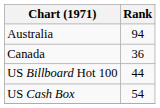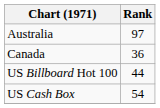 <table class="wikitable sortable">
 <tr>
 <th>Chart (1971)</th>
 <th style="text-align:center;">Rank</th>
 </tr>
 <tr>
 <td>Australia </td>
-<td style="text-align:center;">94</td>
+<td style="text-align:center;">97</td>
 </tr>
 <tr>
 <td>Canada </td>
 <td style="text-align:center;">36</td>
 </tr>
 <tr>
 <td>US <em>Billboard</em> Hot 100</td>
 <td style="text-align:center;">44</td>
 </tr>
 <tr>
 <td>US <em>Cash Box</em> </td>
 <td style="text-align:center;">54</td>
 </tr>
 <tr>
 </tr>
 </table>
